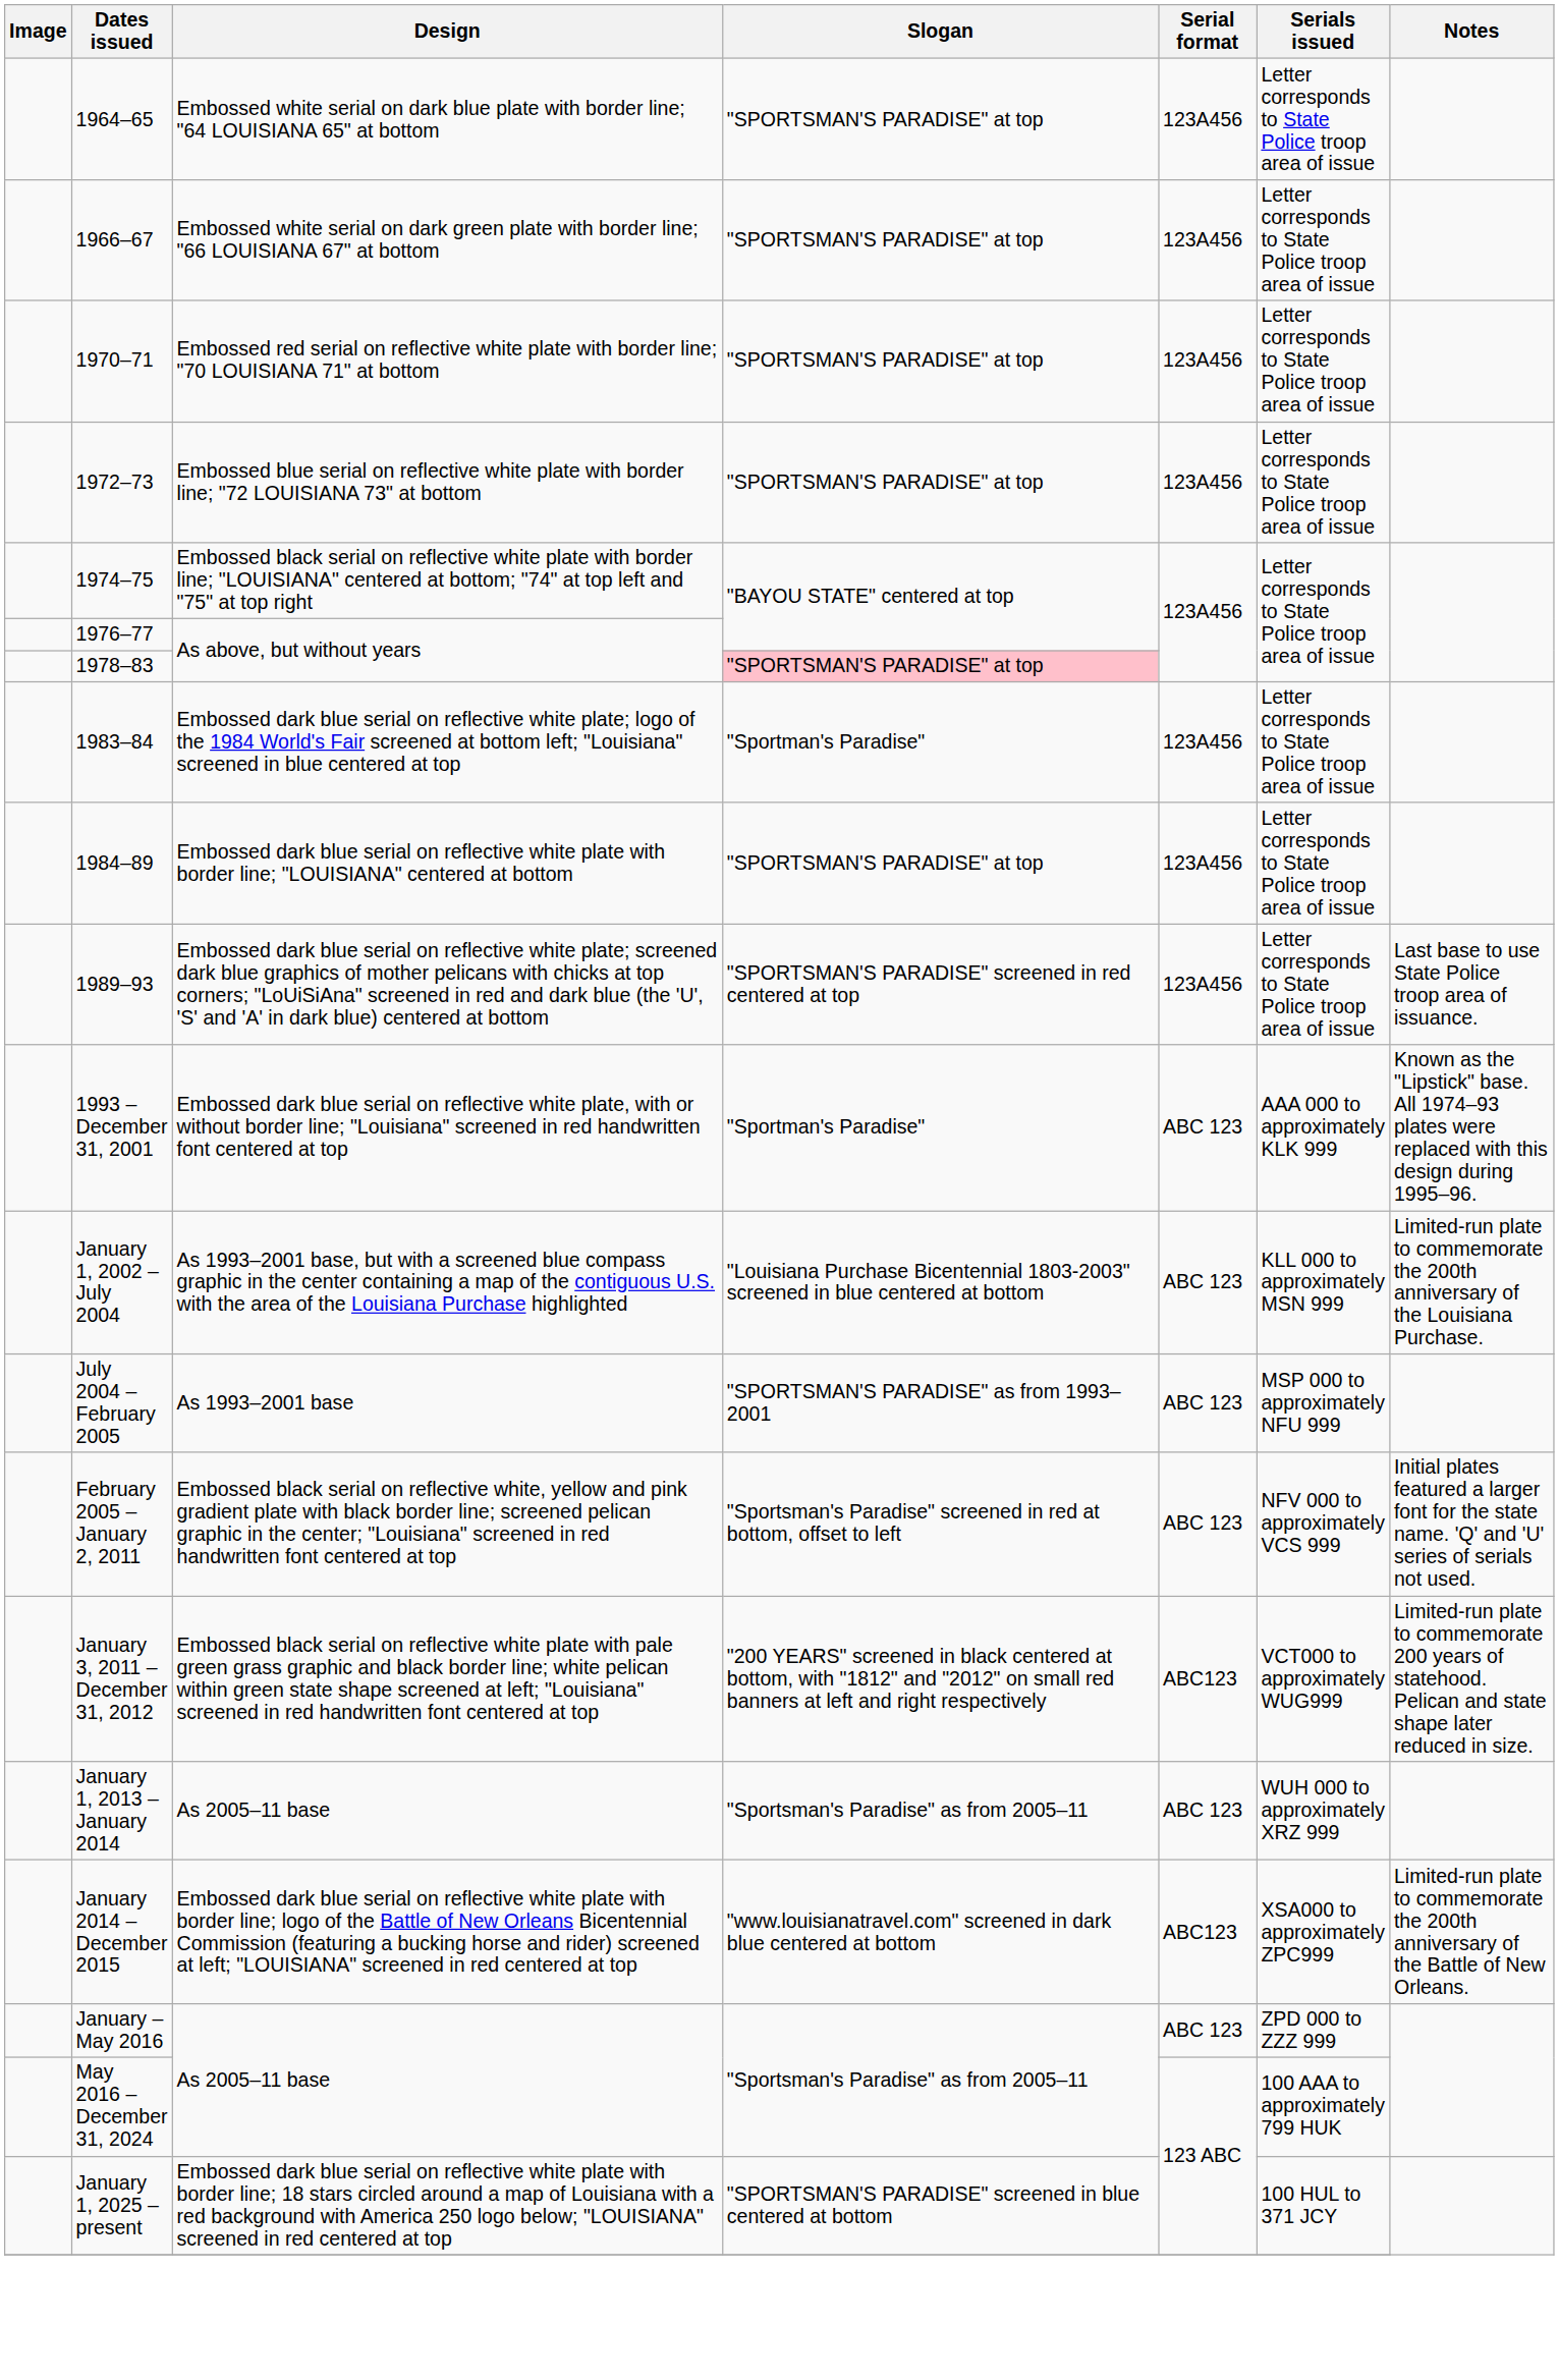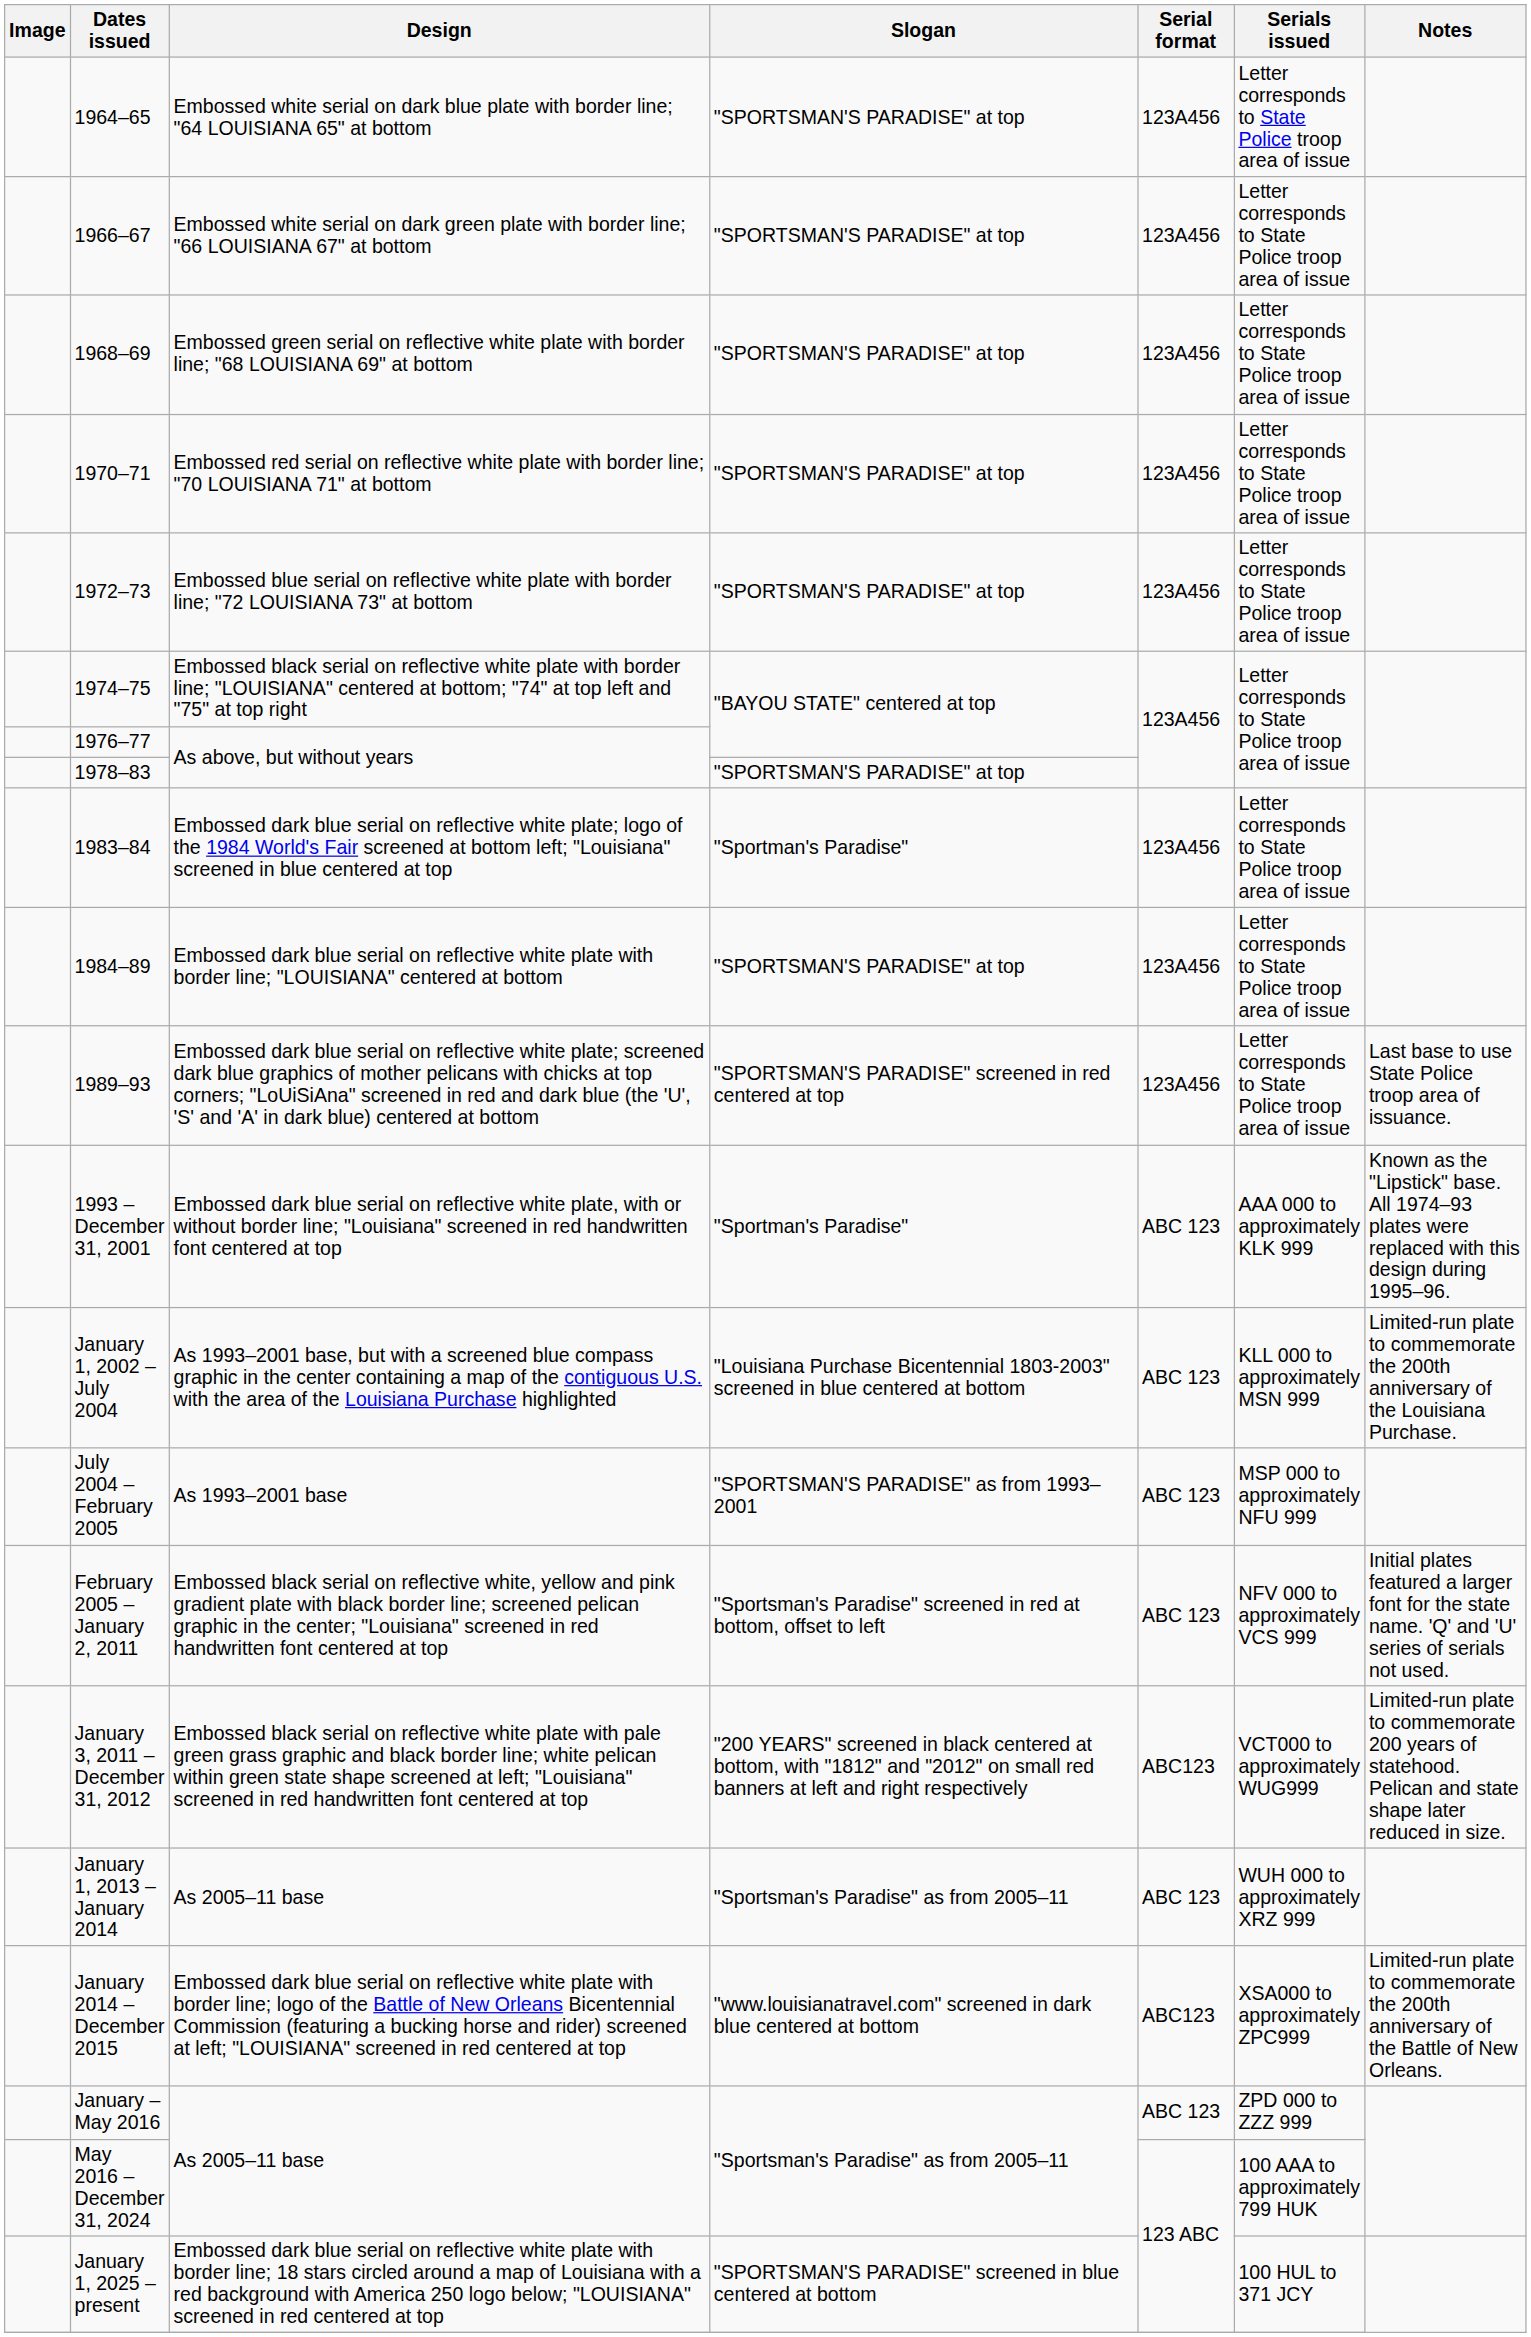 <table class=wikitable>
 <tr>
 <th>Image</th>
 <th style="width:70px;">Dates issued</th>
 <th>Design</th>
 <th>Slogan</th>
 <th>Serial format</th>
 <th style="width:95px;">Serials issued</th>
 <th style="width:125px;">Notes</th>
 </tr>
 <tr>
 <td></td>
 <td>1964–65</td>
 <td>Embossed white serial on dark blue plate with border line; "64 LOUISIANA 65" at bottom</td>
 <td>"SPORTSMAN'S PARADISE" at top</td>
 <td>123A456</td>
 <td>Letter corresponds to <a href='#'>State Police</a> troop area of issue</td>
 <td></td>
 </tr>
 <tr>
 <td></td>
 <td>1966–67</td>
 <td>Embossed white serial on dark green plate with border line; "66 LOUISIANA 67" at bottom</td>
+<td>"SPORTSMAN'S PARADISE" at top</td>
+<td>123A456</td>
+<td>Letter corresponds to State Police troop area of issue</td>
+<td></td>
+</tr>
+<tr>
+<td></td>
+<td>1968–69</td>
+<td>Embossed green serial on reflective white plate with border line; "68 LOUISIANA 69" at bottom</td>
 <td>"SPORTSMAN'S PARADISE" at top</td>
 <td>123A456</td>
 <td>Letter corresponds to State Police troop area of issue</td>
 <td></td>
 </tr>
 <tr>
 <td></td>
 <td>1970–71</td>
 <td>Embossed red serial on reflective white plate with border line; "70 LOUISIANA 71" at bottom</td>
 <td>"SPORTSMAN'S PARADISE" at top</td>
 <td>123A456</td>
 <td>Letter corresponds to State Police troop area of issue</td>
 <td></td>
 </tr>
 <tr>
 <td></td>
 <td>1972–73</td>
 <td>Embossed blue serial on reflective white plate with border line; "72 LOUISIANA 73" at bottom</td>
 <td>"SPORTSMAN'S PARADISE" at top</td>
 <td>123A456</td>
 <td>Letter corresponds to State Police troop area of issue</td>
 <td></td>
 </tr>
 <tr>
 <td></td>
 <td>1974–75</td>
 <td>Embossed black serial on reflective white plate with border line; "LOUISIANA" centered at bottom; "74" at top left and "75" at top right</td>
 <td rowspan="2">"BAYOU STATE" centered at top</td>
 <td rowspan="3">123A456</td>
 <td rowspan="3">Letter corresponds to State Police troop area of issue</td>
 <td rowspan="3"></td>
 </tr>
 <tr>
 <td></td>
 <td>1976–77</td>
 <td rowspan="2">As above, but without years</td>
 </tr>
 <tr>
 <td></td>
 <td>1978–83</td>
-<td style="background: pink;">"SPORTSMAN'S PARADISE" at top</td>
+<td>"SPORTSMAN'S PARADISE" at top</td>
 </tr>
 <tr>
 <td></td>
 <td>1983–84</td>
 <td>Embossed dark blue serial on reflective white plate; logo of the <a href='#'>1984 World's Fair</a> screened at bottom left; "Louisiana" screened in blue centered at top</td>
 <td>"Sportman's Paradise"</td>
 <td>123A456</td>
 <td>Letter corresponds to State Police troop area of issue</td>
 <td></td>
 </tr>
 <tr>
 <td></td>
 <td>1984–89</td>
 <td>Embossed dark blue serial on reflective white plate with border line; "LOUISIANA" centered at bottom</td>
 <td>"SPORTSMAN'S PARADISE" at top</td>
 <td>123A456</td>
 <td>Letter corresponds to State Police troop area of issue</td>
 <td></td>
 </tr>
 <tr>
 <td></td>
 <td>1989–93</td>
 <td>Embossed dark blue serial on reflective white plate; screened dark blue graphics of mother pelicans with chicks at top corners; "LoUiSiAna" screened in red and dark blue (the 'U', 'S' and 'A' in dark blue) centered at bottom</td>
 <td>"SPORTSMAN'S PARADISE" screened in red centered at top</td>
 <td>123A456</td>
 <td>Letter corresponds to State Police troop area of issue</td>
 <td>Last base to use State Police troop area of issuance.</td>
 </tr>
 <tr>
 <td></td>
 <td>1993 – December 31, 2001</td>
 <td>Embossed dark blue serial on reflective white plate, with or without border line; "Louisiana" screened in red handwritten font centered at top</td>
 <td>"Sportman's Paradise"</td>
 <td>ABC 123</td>
 <td>AAA 000 to approximately KLK 999</td>
 <td>Known as the "Lipstick" base. All 1974–93 plates were replaced with this design during 1995–96.</td>
 </tr>
 <tr>
 <td></td>
 <td>January 1, 2002 – July<br>2004</td>
 <td>As 1993–2001 base, but with a screened blue compass graphic in the center containing a map of the <a href='#'>contiguous U.S.</a> with the area of the <a href='#'>Louisiana Purchase</a> highlighted</td>
 <td>"Louisiana Purchase Bicentennial 1803-2003" screened in blue centered at bottom</td>
 <td>ABC 123</td>
 <td>KLL 000 to approximately MSN 999</td>
 <td>Limited-run plate to commemorate the 200th anniversary of the Louisiana Purchase.</td>
 </tr>
 <tr>
 <td></td>
 <td>July 2004 – February 2005</td>
 <td>As 1993–2001 base</td>
 <td>"SPORTSMAN'S PARADISE" as from 1993–2001</td>
 <td>ABC 123</td>
 <td>MSP 000 to approximately NFU 999</td>
 <td></td>
 </tr>
 <tr>
 <td></td>
 <td>February 2005 – January 2, 2011</td>
 <td>Embossed black serial on reflective white, yellow and pink gradient plate with black border line; screened pelican graphic in the center; "Louisiana" screened in red handwritten font centered at top</td>
 <td>"Sportsman's Paradise" screened in red at bottom, offset to left</td>
 <td>ABC 123</td>
 <td>NFV 000 to approximately VCS 999</td>
 <td>Initial plates featured a larger font for the state name. 'Q' and 'U' series of serials not used.</td>
 </tr>
 <tr>
 <td></td>
 <td>January 3, 2011 – December 31, 2012</td>
 <td>Embossed black serial on reflective white plate with pale green grass graphic and black border line; white pelican within green state shape screened at left; "Louisiana" screened in red handwritten font centered at top</td>
 <td>"200 YEARS" screened in black centered at bottom, with "1812" and "2012" on small red banners at left and right respectively</td>
 <td>ABC123</td>
 <td>VCT000 to approximately WUG999</td>
 <td>Limited-run plate to commemorate 200 years of statehood. Pelican and state shape later reduced in size.</td>
 </tr>
 <tr>
 <td></td>
 <td>January 1, 2013 – January 2014</td>
 <td>As 2005–11 base</td>
 <td>"Sportsman's Paradise" as from 2005–11</td>
 <td>ABC 123</td>
 <td>WUH 000 to approximately XRZ 999</td>
 <td></td>
 </tr>
 <tr>
 <td></td>
 <td>January 2014 – December 2015</td>
 <td>Embossed dark blue serial on reflective white plate with border line; logo of the <a href='#'>Battle of New Orleans</a> Bicentennial Commission (featuring a bucking horse and rider) screened at left; "LOUISIANA" screened in red centered at top</td>
 <td>"www.louisianatravel.com" screened in dark blue centered at bottom</td>
 <td>ABC123</td>
 <td>XSA000 to approximately ZPC999</td>
 <td>Limited-run plate to commemorate the 200th anniversary of the Battle of New Orleans.</td>
 </tr>
 <tr>
 <td></td>
 <td>January – May 2016</td>
 <td rowspan="2">As 2005–11 base</td>
 <td rowspan="2">"Sportsman's Paradise" as from 2005–11</td>
 <td>ABC 123</td>
 <td>ZPD 000 to ZZZ 999</td>
 <td rowspan="2"></td>
 </tr>
 <tr>
 <td></td>
 <td>May 2016 – December 31, 2024</td>
 <td rowspan="2">123 ABC</td>
 <td>100 AAA to approximately 799 HUK</td>
 </tr>
 <tr>
 <td></td>
 <td>January 1, 2025 – present</td>
 <td>Embossed dark blue serial on reflective white plate with border line; 18 stars circled around a map of Louisiana with a red background with America 250 logo below; "LOUISIANA" screened in red centered at top</td>
 <td>"SPORTSMAN'S PARADISE" screened in blue centered at bottom</td>
 <td>100 HUL to 371 JCY </td>
 </tr>
 <tr>
 </tr>
 </table>
